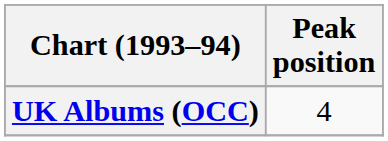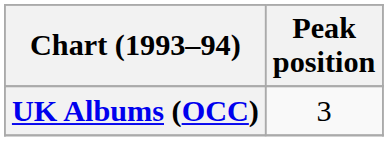 <table class="wikitable plainrowheaders sortable">
 <tr>
 <th>Chart (1993–94)</th>
 <th>Peak<br>position</th>
 </tr>
 <tr>
 </tr>
 <tr>
 </tr>
 <tr>
 </tr>
 <tr>
 </tr>
 <tr>
 </tr>
 <tr>
 </tr>
 <tr>
 </tr>
 <tr>
 <th scope="row"><a href='#'>UK Albums</a> (<a href='#'>OCC</a>)</th>
-<td align="center">4</td>
+<td align="center">3</td>
 </tr>
 <tr>
 </tr>
 <tr>
 </tr>
 </table>
